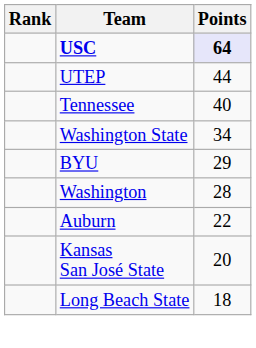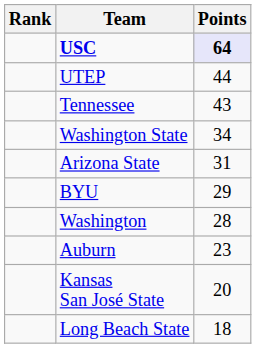 <table class="wikitable sortable" style="text-align:center">
 <tr>
 <th>Rank</th>
 <th>Team</th>
 <th>Points</th>
 </tr>
 <tr>
 <td></td>
 <td align="left"><strong><a href='#'>USC</a></strong></td>
 <td style="background: lavender;"><strong>64</strong></td>
 </tr>
 <tr>
 <td></td>
 <td align="left"><a href='#'>UTEP</a></td>
 <td>44</td>
 </tr>
 <tr>
 <td></td>
 <td align="left"><a href='#'>Tennessee</a></td>
-<td>40</td>
+<td>43</td>
 </tr>
 <tr>
 <td></td>
 <td align="left"><a href='#'>Washington State</a></td>
 <td>34</td>
+</tr>
+<tr>
+<td></td>
+<td align="left"><a href='#'>Arizona State</a></td>
+<td>31</td>
 </tr>
 <tr>
 <td></td>
 <td align="left"><a href='#'>BYU</a></td>
 <td>29</td>
 </tr>
 <tr>
 <td></td>
 <td align="left"><a href='#'>Washington</a></td>
 <td>28</td>
 </tr>
 <tr>
 <td></td>
 <td align="left"><a href='#'>Auburn</a></td>
-<td>22</td>
+<td>23</td>
 </tr>
 <tr>
 <td></td>
 <td align="left"><a href='#'>Kansas</a><br><a href='#'>San José State</a></td>
 <td>20</td>
 </tr>
 <tr>
 <td></td>
 <td align="left"><a href='#'>Long Beach State</a></td>
 <td>18</td>
 </tr>
 </table>
